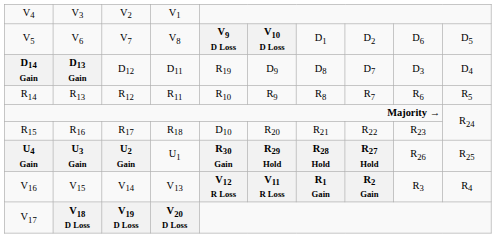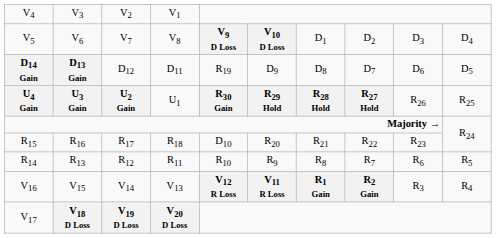 <table class="wikitable" style="text-align:center" width=750px>
 <tr>
 <td>V<sub>4</sub></td>
 <td>V<sub>3</sub></td>
 <td>V<sub>2</sub></td>
 <td>V<sub>1</sub></td>
 <td colspan=6></td>
 </tr>
 <tr>
 <td width=50px >V<sub>5</sub></td>
 <td width=50px >V<sub>6</sub></td>
 <td width=50px >V<sub>7</sub></td>
 <td width=50px >V<sub>8</sub></td>
 <th width=50px >V<sub>9</sub><br><small>D Loss</small></th>
 <th width=50px >V<sub>10</sub><br><small>D Loss</small></th>
 <td width=50px >D<sub>1</sub></td>
 <td width=50px >D<sub>2</sub></td>
-<td>D<sub>6</sub></td>
-<td>D<sub>5</sub></td>
+<td width=50px >D<sub>3</sub></td>
+<td width=50px >D<sub>4</sub></td>
 </tr>
 <tr>
 <th>D<sub>14</sub><br><small>Gain</small></th>
 <th>D<sub>13</sub><br><small>Gain</small></th>
 <td>D<sub>12</sub></td>
 <td>D<sub>11</sub></td>
 <td>R<sub>19</sub></td>
 <td>D<sub>9</sub></td>
 <td>D<sub>8</sub></td>
 <td>D<sub>7</sub></td>
-<td width=50px >D<sub>3</sub></td>
-<td width=50px >D<sub>4</sub></td>
+<td>D<sub>6</sub></td>
+<td>D<sub>5</sub></td>
 </tr>
 <tr>
-<td>R<sub>14</sub></td>
-<td>R<sub>13</sub></td>
-<td>R<sub>12</sub></td>
-<td>R<sub>11</sub></td>
-<td>R<sub>10</sub></td>
-<td>R<sub>9</sub></td>
-<td>R<sub>8</sub></td>
-<td>R<sub>7</sub></td>
-<td>R<sub>6</sub></td>
-<td>R<sub>5</sub></td>
+<th>U<sub>4</sub><br><small>Gain</small></th>
+<th>U<sub>3</sub><br><small>Gain</small></th>
+<th>U<sub>2</sub><br><small>Gain</small></th>
+<td>U<sub>1</sub></td>
+<th>R<sub>30</sub><br><small>Gain</small></th>
+<th>R<sub>29</sub><br><small>Hold</small></th>
+<th>R<sub>28</sub><br><small>Hold</small></th>
+<th>R<sub>27</sub><br><small>Hold</small></th>
+<td>R<sub>26</sub></td>
+<td>R<sub>25</sub></td>
 </tr>
 <tr>
 <td colspan=9 align=right><strong>Majority →</strong></td>
 <td rowspan=2 >R<sub>24</sub></td>
 </tr>
 <tr>
 <td>R<sub>15</sub></td>
 <td>R<sub>16</sub></td>
 <td>R<sub>17</sub></td>
 <td>R<sub>18</sub></td>
 <td>D<sub>10</sub></td>
 <td>R<sub>20</sub></td>
 <td>R<sub>21</sub></td>
 <td>R<sub>22</sub></td>
 <td>R<sub>23</sub></td>
 </tr>
 <tr>
-<th>U<sub>4</sub><br><small>Gain</small></th>
-<th>U<sub>3</sub><br><small>Gain</small></th>
-<th>U<sub>2</sub><br><small>Gain</small></th>
-<td>U<sub>1</sub></td>
-<th>R<sub>30</sub><br><small>Gain</small></th>
-<th>R<sub>29</sub><br><small>Hold</small></th>
-<th>R<sub>28</sub><br><small>Hold</small></th>
-<th>R<sub>27</sub><br><small>Hold</small></th>
-<td>R<sub>26</sub></td>
-<td>R<sub>25</sub></td>
+<td>R<sub>14</sub></td>
+<td>R<sub>13</sub></td>
+<td>R<sub>12</sub></td>
+<td>R<sub>11</sub></td>
+<td>R<sub>10</sub></td>
+<td>R<sub>9</sub></td>
+<td>R<sub>8</sub></td>
+<td>R<sub>7</sub></td>
+<td>R<sub>6</sub></td>
+<td>R<sub>5</sub></td>
 </tr>
 <tr>
 <td>V<sub>16</sub></td>
 <td>V<sub>15</sub></td>
 <td>V<sub>14</sub></td>
 <td>V<sub>13</sub></td>
 <th>V<sub>12</sub><br><small>R Loss</small></th>
 <th>V<sub>11</sub><br><small>R Loss</small></th>
 <th>R<sub>1</sub><br><small>Gain</small></th>
 <th>R<sub>2</sub><br><small>Gain</small></th>
 <td>R<sub>3</sub></td>
 <td>R<sub>4</sub></td>
 </tr>
 <tr>
 <td>V<sub>17</sub></td>
 <th>V<sub>18</sub><br><small>D Loss</small></th>
 <th>V<sub>19</sub><br><small>D Loss</small></th>
 <th>V<sub>20</sub><br><small>D Loss</small></th>
 <td colspan=6></td>
 </tr>
 </table>
